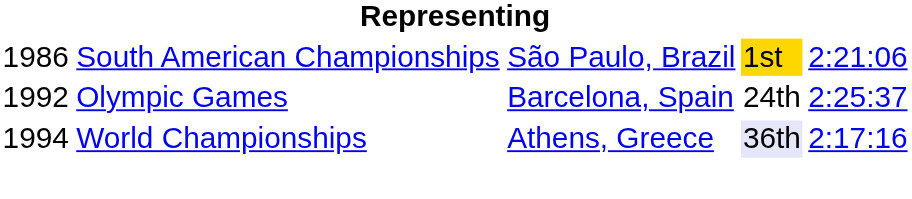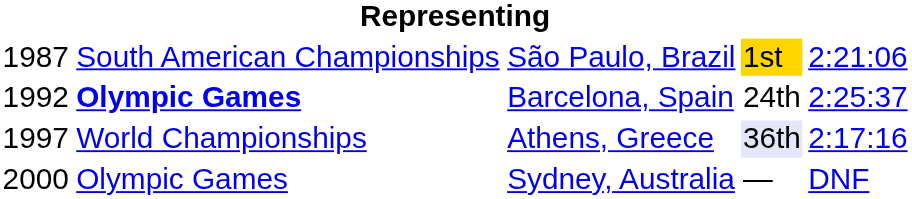 <table>
 <tr>
 <th colspan="5">Representing </th>
 </tr>
 <tr>
-<td>1986</td>
+<td>1987</td>
 <td><a href='#'>South American Championships</a></td>
 <td><a href='#'>São Paulo, Brazil</a></td>
 <td bgcolor=gold>1st</td>
 <td><a href='#'>2:21:06</a></td>
 </tr>
 <tr>
 <td>1992</td>
-<td><a href='#'>Olympic Games</a></td>
+<td><strong><a href='#'>Olympic Games</a></strong></td>
 <td><a href='#'>Barcelona, Spain</a></td>
 <td>24th</td>
 <td><a href='#'>2:25:37</a></td>
 </tr>
 <tr>
-<td>1994</td>
+<td>1997</td>
 <td><a href='#'>World Championships</a></td>
 <td><a href='#'>Athens, Greece</a></td>
 <td style="background: lavender;">36th</td>
 <td><a href='#'>2:17:16</a></td>
 </tr>
+<tr>
+<td>2000</td>
+<td><a href='#'>Olympic Games</a></td>
+<td><a href='#'>Sydney, Australia</a></td>
+<td>—</td>
+<td><a href='#'>DNF</a></td>
+</tr>
 </table>
